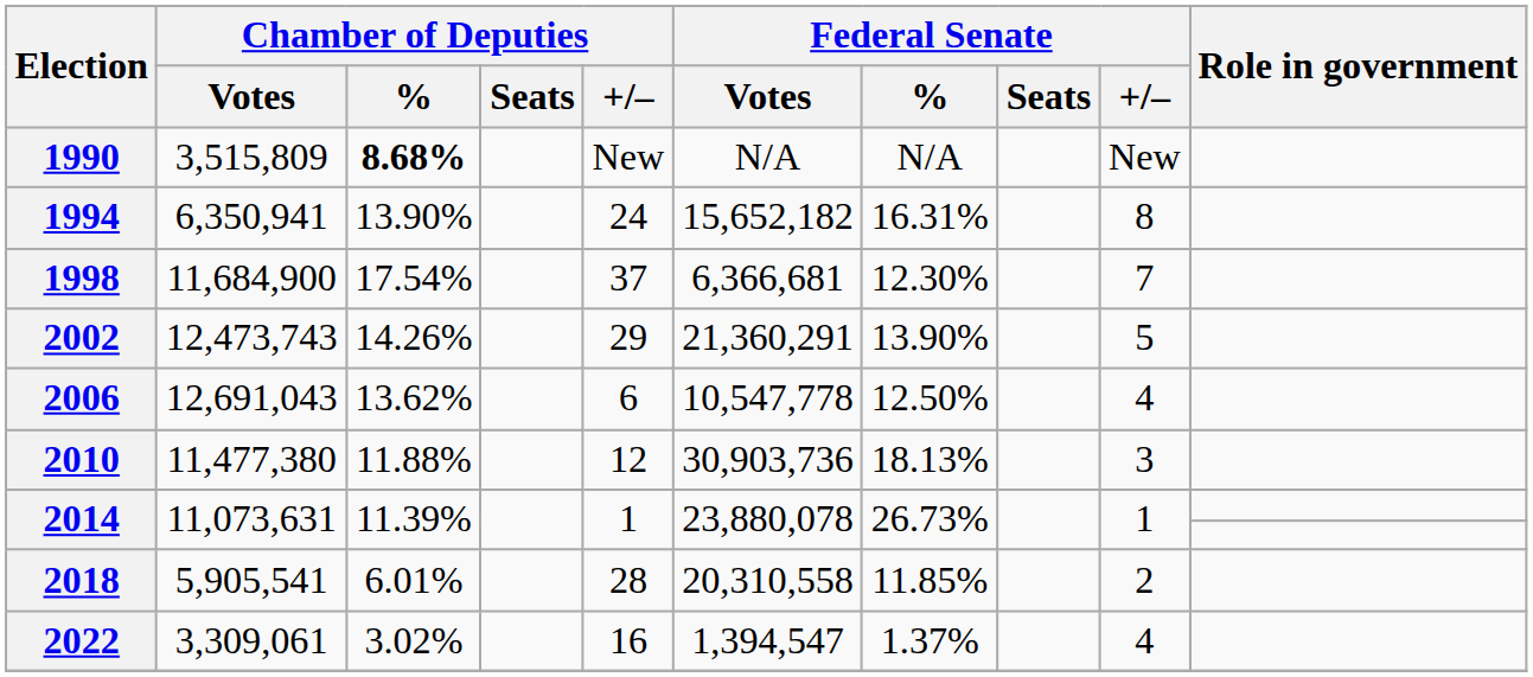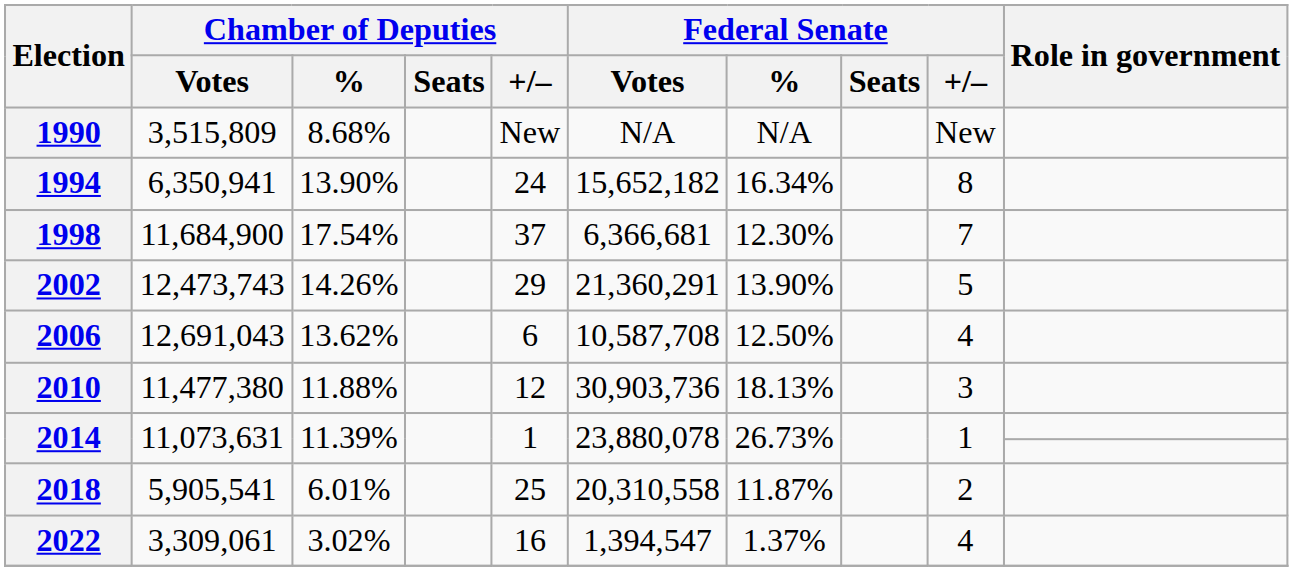 <table class=wikitable style=text-align:center>
 <tr>
 <th rowspan="2">Election</th>
 <th colspan="4"><a href='#'>Chamber of Deputies</a></th>
 <th colspan="4"><a href='#'>Federal Senate</a></th>
 <th rowspan="2"><strong>Role in government</strong></th>
 </tr>
 <tr>
 <th><strong>Votes</strong></th>
 <th><strong>%</strong></th>
 <th><strong>Seats</strong></th>
 <th>+/–</th>
 <th><strong>Votes</strong></th>
 <th><strong>%</strong></th>
 <th><strong>Seats</strong></th>
 <th>+/–</th>
 </tr>
 <tr>
 <th><a href='#'>1990</a></th>
 <td align="center">3,515,809</td>
-<td align="center"><strong>8.68%</strong></td>
+<td align="center">8.68%</td>
 <td style="text-align:center;"></td>
 <td>New</td>
 <td align="center">N/A</td>
 <td align="center">N/A</td>
 <td style="text-align:center;"></td>
 <td>New</td>
 <td></td>
 </tr>
 <tr>
 <th><a href='#'>1994</a></th>
 <td align="center">6,350,941</td>
 <td align="center">13.90%</td>
 <td style="text-align:center;"></td>
 <td> 24</td>
 <td align="center">15,652,182</td>
-<td align="center">16.31%</td>
+<td align="center">16.34%</td>
 <td style="text-align:center;"></td>
 <td> 8</td>
 <td></td>
 </tr>
 <tr>
 <th><a href='#'>1998</a></th>
 <td align="center">11,684,900</td>
 <td align="center">17.54%</td>
 <td style="text-align:center;"></td>
 <td> 37</td>
 <td align="center">6,366,681</td>
 <td align="center">12.30%</td>
 <td style="text-align:center;"></td>
 <td> 7</td>
 <td></td>
 </tr>
 <tr>
 <th><a href='#'>2002</a></th>
 <td align="center">12,473,743</td>
 <td align="center">14.26%</td>
 <td style="text-align:center;"></td>
 <td> 29</td>
 <td align="center">21,360,291</td>
 <td align="center">13.90%</td>
 <td style="text-align:center;"></td>
 <td> 5</td>
 <td></td>
 </tr>
 <tr>
 <th><a href='#'>2006</a></th>
 <td align="center">12,691,043</td>
 <td align="center">13.62%</td>
 <td style="text-align:center;"></td>
 <td> 6</td>
-<td align="center">10,547,778</td>
+<td align="center">10,587,708</td>
 <td align="center">12.50%</td>
 <td style="text-align:center;"></td>
 <td> 4</td>
 <td></td>
 </tr>
 <tr>
 <th><a href='#'>2010</a></th>
 <td align="center">11,477,380</td>
 <td align="center">11.88%</td>
 <td style="text-align:center;"></td>
 <td> 12</td>
 <td align="center">30,903,736</td>
 <td align="center">18.13%</td>
 <td style="text-align:center;"></td>
 <td> 3</td>
 <td></td>
 </tr>
 <tr>
 <th rowspan="2"><a href='#'>2014</a></th>
 <td rowspan="2" align="center">11,073,631</td>
 <td rowspan="2" align="center">11.39%</td>
 <td rowspan="2" style="text-align:center;"></td>
 <td rowspan="2"> 1</td>
 <td rowspan="2" align="center">23,880,078</td>
 <td rowspan="2" align="center">26.73%</td>
 <td rowspan="2" style="text-align:center;"></td>
 <td rowspan="2"> 1</td>
 <td></td>
 </tr>
 <tr>
 <td></td>
 </tr>
 <tr>
 <th><a href='#'>2018</a></th>
 <td align="center">5,905,541</td>
 <td align="center">6.01%</td>
 <td style="text-align:center;"></td>
-<td> 28</td>
+<td> 25</td>
 <td align="center">20,310,558</td>
-<td align="center">11.85%</td>
+<td align="center">11.87%</td>
 <td style="text-align:center;"></td>
 <td> 2</td>
 <td></td>
 </tr>
 <tr>
 <th><a href='#'>2022</a></th>
 <td align="center">3,309,061</td>
 <td align="center">3.02%</td>
 <td style="text-align:center;"></td>
 <td> 16</td>
 <td align="center">1,394,547</td>
 <td align="center">1.37%</td>
 <td style="text-align:center;"></td>
 <td> 4</td>
 <td></td>
 </tr>
 <tr>
 </tr>
 </table>
